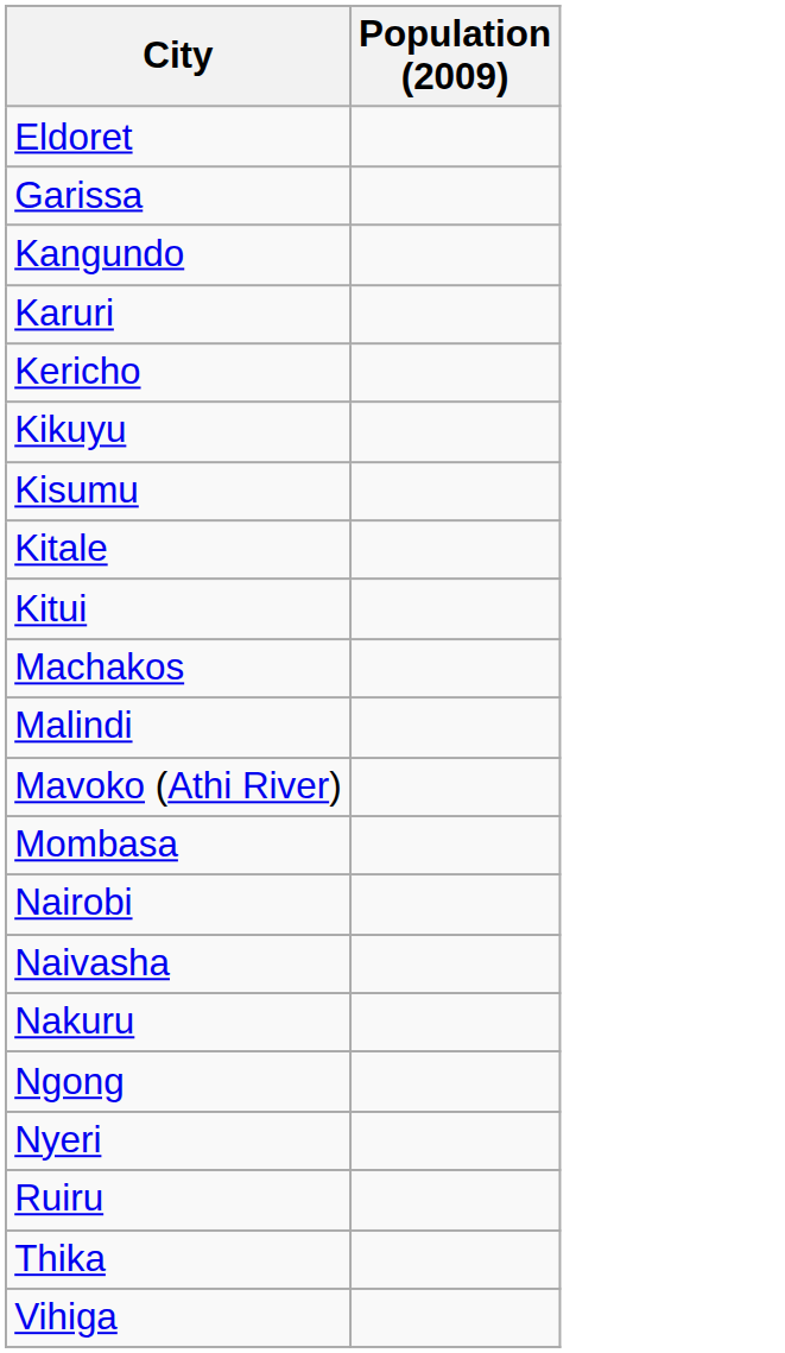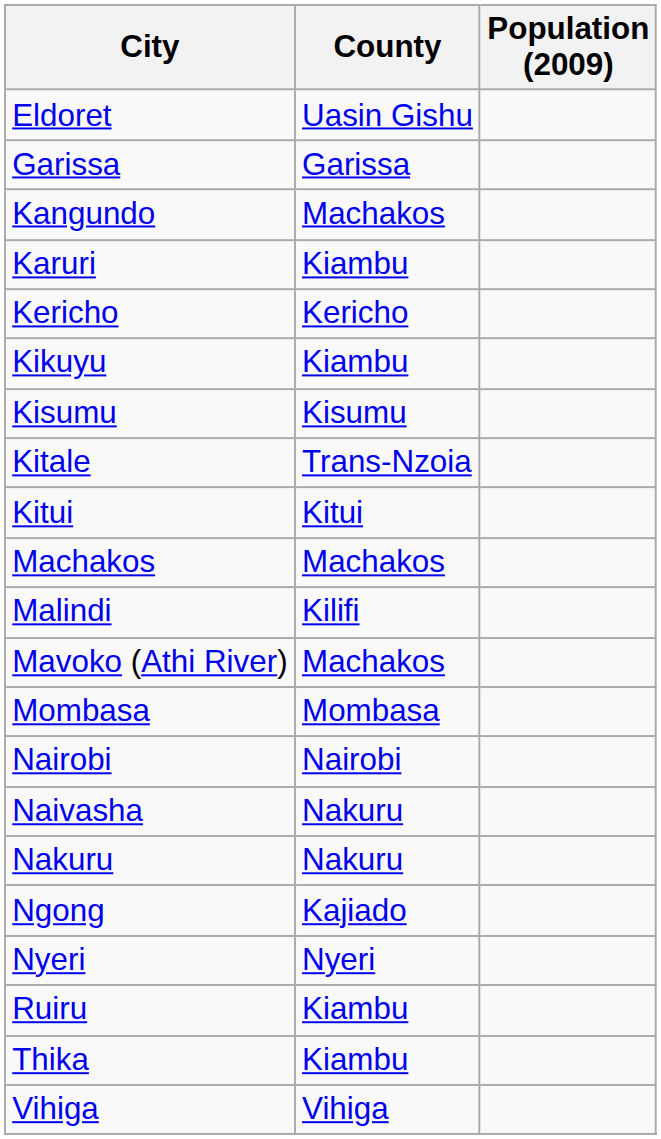 <table class="wikitable sortable sticky-header col3right">
 <tr>
 <th>City</th>
+<th>County</th>
 <th>Population<br>(2009)</th>
 </tr>
 <tr>
 <td><a href='#'>Eldoret</a></td>
+<td><a href='#'>Uasin Gishu</a></td>
 <td></td>
 </tr>
 <tr>
+<td><a href='#'>Garissa</a></td>
 <td><a href='#'>Garissa</a></td>
 <td></td>
 </tr>
 <tr>
 <td><a href='#'>Kangundo</a></td>
+<td><a href='#'>Machakos</a></td>
 <td></td>
 </tr>
 <tr>
 <td><a href='#'>Karuri</a></td>
+<td><a href='#'>Kiambu</a></td>
 <td></td>
 </tr>
 <tr>
+<td><a href='#'>Kericho</a></td>
 <td><a href='#'>Kericho</a></td>
 <td></td>
 </tr>
 <tr>
 <td><a href='#'>Kikuyu</a></td>
+<td><a href='#'>Kiambu</a></td>
 <td></td>
 </tr>
 <tr>
+<td><a href='#'>Kisumu</a></td>
 <td><a href='#'>Kisumu</a></td>
 <td></td>
 </tr>
 <tr>
 <td><a href='#'>Kitale</a></td>
+<td><a href='#'>Trans-Nzoia</a></td>
 <td></td>
 </tr>
 <tr>
+<td><a href='#'>Kitui</a></td>
 <td><a href='#'>Kitui</a></td>
 <td></td>
 </tr>
 <tr>
 <td><a href='#'>Machakos</a></td>
+<td><a href='#'>Machakos</a></td>
 <td></td>
 </tr>
 <tr>
 <td><a href='#'>Malindi</a></td>
+<td><a href='#'>Kilifi</a></td>
 <td></td>
 </tr>
 <tr>
 <td><a href='#'>Mavoko</a> (<a href='#'>Athi River</a>)</td>
+<td><a href='#'>Machakos</a></td>
 <td></td>
 </tr>
 <tr>
+<td><a href='#'>Mombasa</a></td>
 <td><a href='#'>Mombasa</a></td>
 <td></td>
 </tr>
 <tr>
 <td><a href='#'>Nairobi</a></td>
+<td><a href='#'>Nairobi</a></td>
 <td></td>
 </tr>
 <tr>
 <td><a href='#'>Naivasha</a></td>
+<td><a href='#'>Nakuru</a></td>
 <td></td>
 </tr>
 <tr>
+<td><a href='#'>Nakuru</a></td>
 <td><a href='#'>Nakuru</a></td>
 <td></td>
 </tr>
 <tr>
 <td><a href='#'>Ngong</a></td>
+<td><a href='#'>Kajiado</a></td>
 <td></td>
 </tr>
 <tr>
+<td><a href='#'>Nyeri</a></td>
 <td><a href='#'>Nyeri</a></td>
 <td></td>
 </tr>
 <tr>
 <td><a href='#'>Ruiru</a></td>
+<td><a href='#'>Kiambu</a></td>
 <td></td>
 </tr>
 <tr>
 <td><a href='#'>Thika</a></td>
+<td><a href='#'>Kiambu</a></td>
 <td></td>
 </tr>
 <tr>
 <td><a href='#'>Vihiga</a></td>
+<td><a href='#'>Vihiga</a></td>
 <td></td>
 </tr>
 </table>
